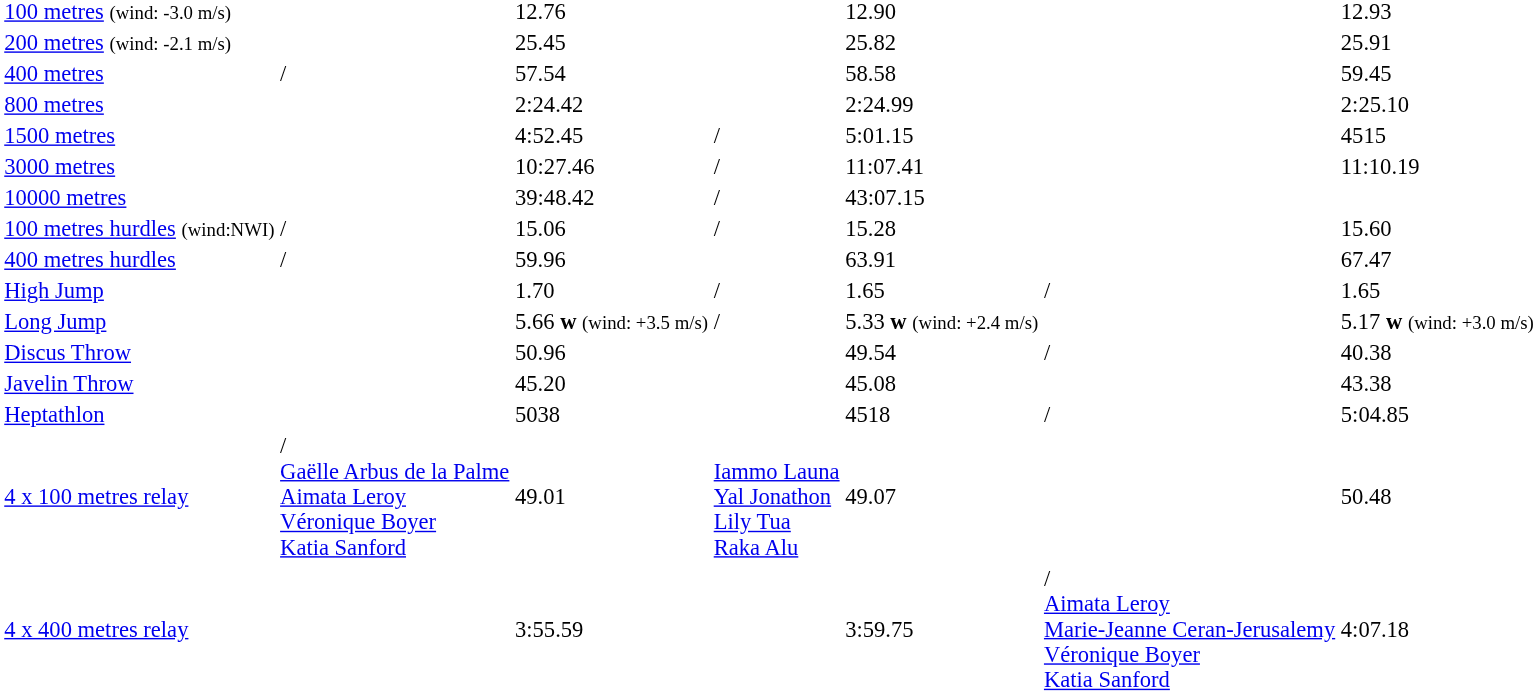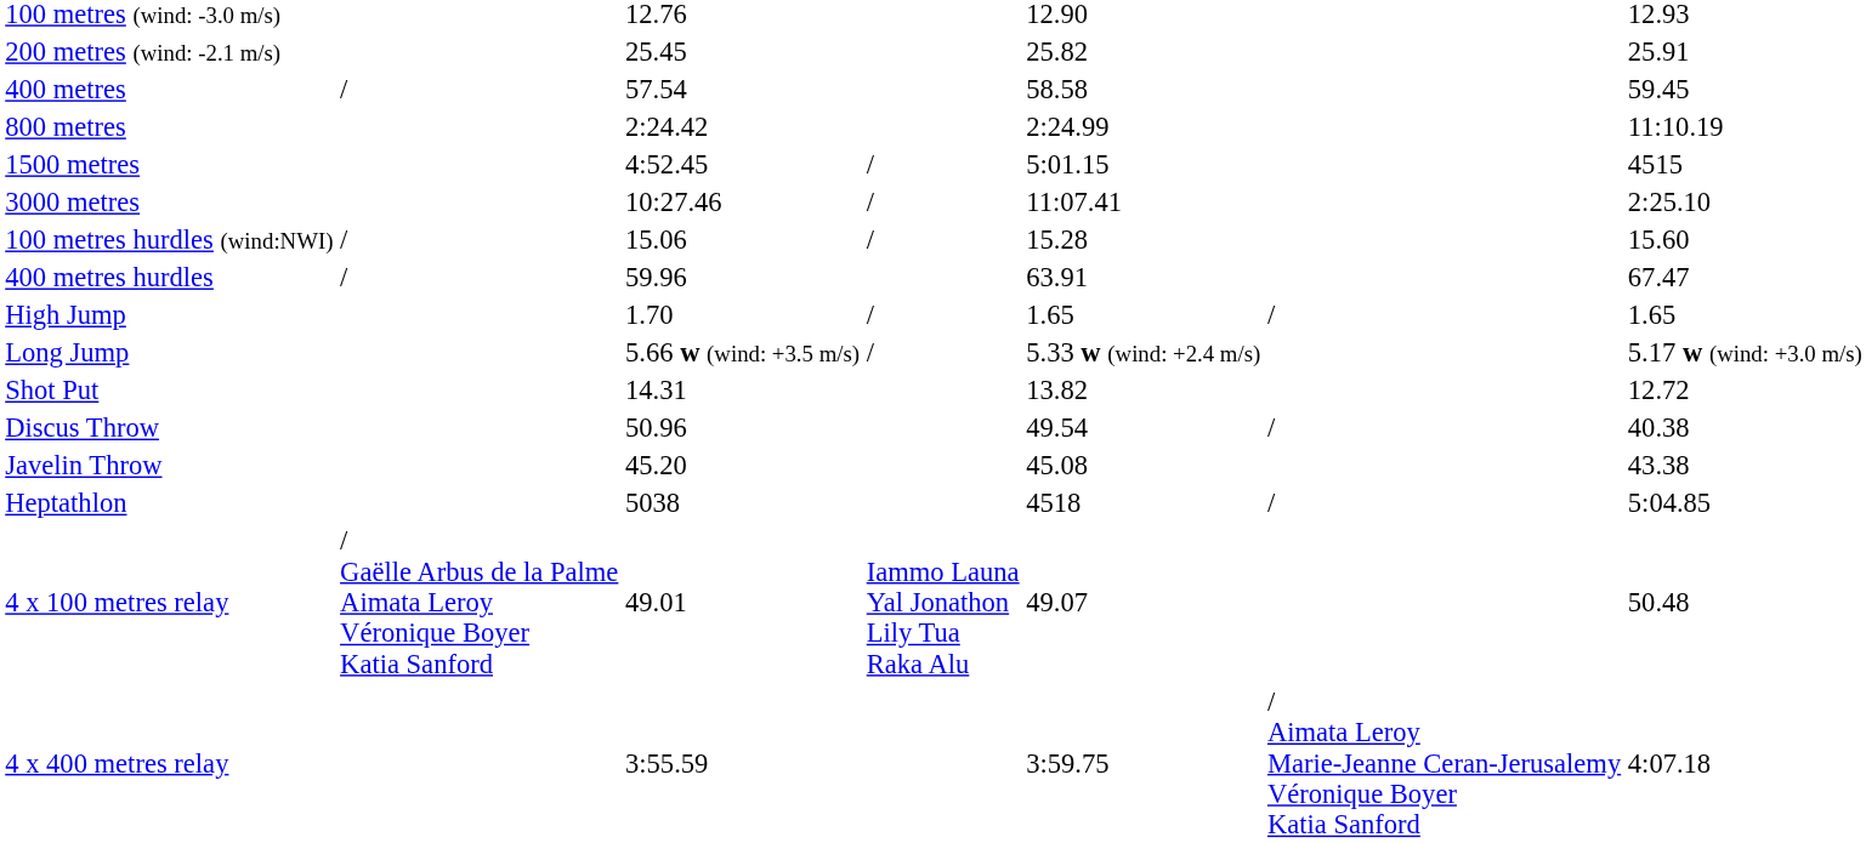 <table>
 <tr>
 <td><a href='#'>100 metres</a> <small>(wind: -3.0 m/s)</small></td>
 <td></td>
 <td>12.76</td>
 <td></td>
 <td>12.90</td>
 <td></td>
 <td>12.93</td>
 </tr>
 <tr>
 <td><a href='#'>200 metres</a> <small>(wind: -2.1 m/s)</small></td>
 <td></td>
 <td>25.45</td>
 <td></td>
 <td>25.82</td>
 <td></td>
 <td>25.91</td>
 </tr>
 <tr>
 <td><a href='#'>400 metres</a></td>
 <td>/</td>
 <td>57.54</td>
 <td></td>
 <td>58.58</td>
 <td></td>
 <td>59.45</td>
 </tr>
 <tr>
 <td><a href='#'>800 metres</a></td>
 <td></td>
 <td>2:24.42</td>
 <td></td>
 <td>2:24.99</td>
 <td></td>
-<td>2:25.10</td>
+<td>11:10.19</td>
 </tr>
 <tr>
 <td><a href='#'>1500 metres</a></td>
 <td></td>
 <td>4:52.45</td>
 <td>/</td>
 <td>5:01.15</td>
 <td></td>
 <td>4515</td>
 </tr>
 <tr>
 <td><a href='#'>3000 metres</a></td>
 <td></td>
 <td>10:27.46</td>
 <td>/</td>
 <td>11:07.41</td>
 <td></td>
-<td>11:10.19</td>
-</tr>
-<tr>
-<td><a href='#'>10000 metres</a></td>
-<td></td>
-<td>39:48.42</td>
-<td>/</td>
-<td>43:07.15</td>
-<td></td>
-<td></td>
+<td>2:25.10</td>
 </tr>
 <tr>
 <td><a href='#'>100 metres hurdles</a> <small>(wind:NWI)</small></td>
 <td>/</td>
 <td>15.06</td>
 <td>/</td>
 <td>15.28</td>
 <td></td>
 <td>15.60</td>
 </tr>
 <tr>
 <td><a href='#'>400 metres hurdles</a></td>
 <td>/</td>
 <td>59.96</td>
 <td></td>
 <td>63.91</td>
 <td></td>
 <td>67.47</td>
 </tr>
 <tr>
 <td><a href='#'>High Jump</a></td>
 <td></td>
 <td>1.70</td>
 <td>/</td>
 <td>1.65</td>
 <td>/</td>
 <td>1.65</td>
 </tr>
 <tr>
 <td><a href='#'>Long Jump</a></td>
 <td></td>
 <td>5.66 <strong>w</strong> <small>(wind: +3.5 m/s)</small></td>
 <td>/</td>
 <td>5.33 <strong>w</strong> <small>(wind: +2.4 m/s)</small></td>
 <td></td>
 <td>5.17 <strong>w</strong> <small>(wind: +3.0 m/s)</small></td>
+</tr>
+<tr>
+<td><a href='#'>Shot Put</a></td>
+<td></td>
+<td>14.31</td>
+<td></td>
+<td>13.82</td>
+<td></td>
+<td>12.72</td>
 </tr>
 <tr>
 <td><a href='#'>Discus Throw</a></td>
 <td></td>
 <td>50.96</td>
 <td></td>
 <td>49.54</td>
 <td>/</td>
 <td>40.38</td>
 </tr>
 <tr>
 <td><a href='#'>Javelin Throw</a></td>
 <td></td>
 <td>45.20</td>
 <td></td>
 <td>45.08</td>
 <td></td>
 <td>43.38</td>
 </tr>
 <tr>
 <td><a href='#'>Heptathlon</a></td>
 <td></td>
 <td>5038</td>
 <td></td>
 <td>4518</td>
 <td>/</td>
 <td>5:04.85</td>
 </tr>
 <tr>
 <td><a href='#'>4 x 100 metres relay</a></td>
 <td>/ <br> <a href='#'>Gaëlle Arbus de la Palme</a> <br> <a href='#'>Aimata Leroy</a> <br> <a href='#'>Véronique Boyer</a> <br> <a href='#'>Katia Sanford</a></td>
 <td>49.01</td>
 <td> <br> <a href='#'>Iammo Launa</a> <br> <a href='#'>Yal Jonathon</a> <br> <a href='#'>Lily Tua</a> <br> <a href='#'>Raka Alu</a></td>
 <td>49.07</td>
 <td></td>
 <td>50.48</td>
 </tr>
 <tr>
 <td><a href='#'>4 x 400 metres relay</a></td>
 <td></td>
 <td>3:55.59</td>
 <td></td>
 <td>3:59.75</td>
 <td>/ <br> <a href='#'>Aimata Leroy</a> <br> <a href='#'>Marie-Jeanne Ceran-Jerusalemy</a> <br> <a href='#'>Véronique Boyer</a> <br> <a href='#'>Katia Sanford</a></td>
 <td>4:07.18</td>
 </tr>
 </table>
